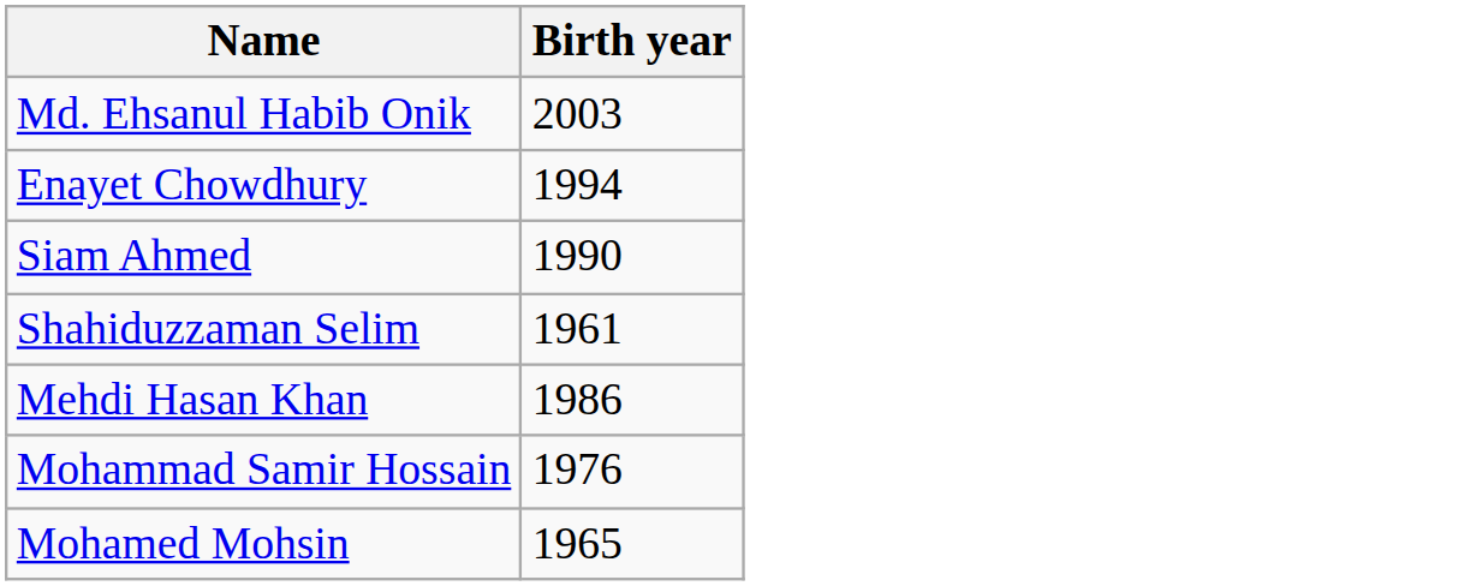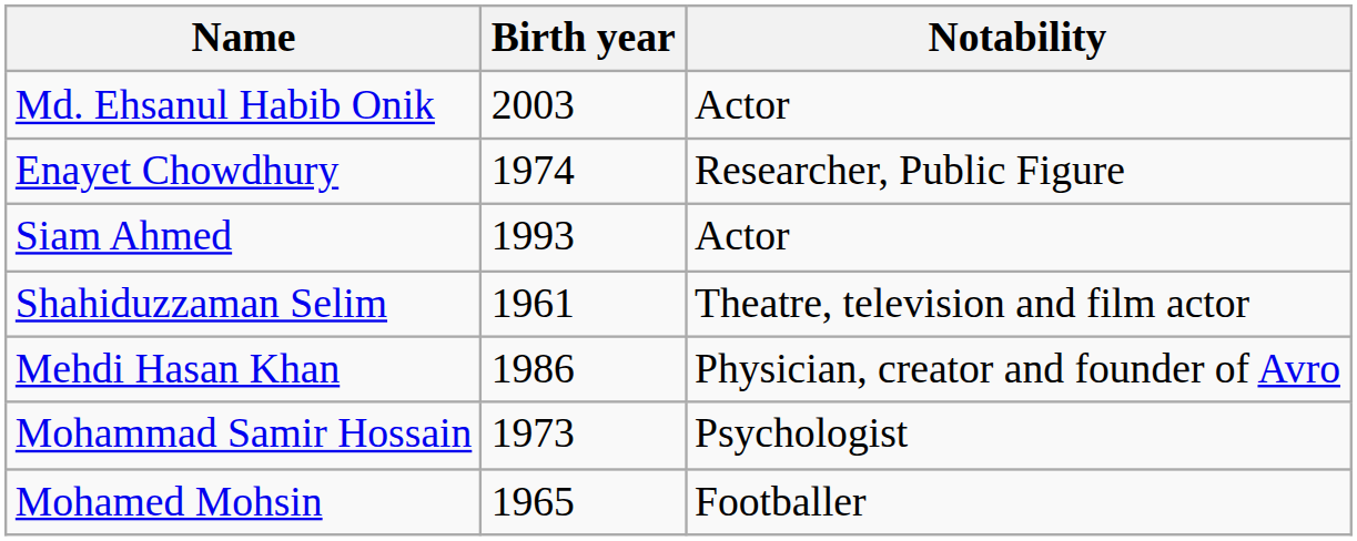 <table class="wikitable sortable">
 <tr>
 <th>Name</th>
 <th>Birth year</th>
+<th>Notability</th>
 </tr>
 <tr>
 <td><a href='#'>Md. Ehsanul Habib Onik</a></td>
 <td>2003</td>
+<td>Actor</td>
 </tr>
 <tr>
 <td><a href='#'>Enayet Chowdhury</a></td>
-<td>1994</td>
+<td>1974</td>
+<td>Researcher, Public Figure</td>
 </tr>
 <tr>
 <td><a href='#'>Siam Ahmed</a></td>
-<td>1990</td>
+<td>1993</td>
+<td>Actor</td>
 </tr>
 <tr>
 <td><a href='#'>Shahiduzzaman Selim</a></td>
 <td>1961</td>
+<td>Theatre, television and film actor</td>
 </tr>
 <tr>
 <td><a href='#'>Mehdi Hasan Khan</a></td>
 <td>1986</td>
+<td>Physician, creator and founder of <a href='#'>Avro</a></td>
 </tr>
 <tr>
 <td><a href='#'>Mohammad Samir Hossain</a></td>
-<td>1976</td>
+<td>1973</td>
+<td>Psychologist</td>
 </tr>
 <tr>
 <td><a href='#'>Mohamed Mohsin</a></td>
 <td>1965</td>
+<td>Footballer</td>
 </tr>
 </table>
